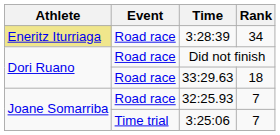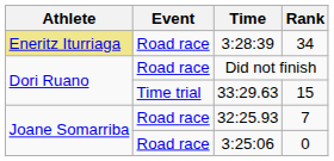 <table class=wikitable style="font-size:90%">
 <tr>
 <th>Athlete</th>
 <th>Event</th>
 <th>Time</th>
 <th>Rank</th>
 </tr>
 <tr align=center>
 <td align=left style="background: khaki;"><a href='#'>Eneritz Iturriaga</a></td>
 <td align=left><a href='#'>Road race</a></td>
 <td>3:28:39</td>
 <td>34</td>
 </tr>
 <tr align=center>
 <td align=left rowspan=2><a href='#'>Dori Ruano</a></td>
 <td align=left><a href='#'>Road race</a></td>
 <td colspan=2>Did not finish</td>
 </tr>
 <tr align=center>
-<td align=left><a href='#'>Road race</a></td>
+<td align=left><a href='#'>Time trial</a></td>
 <td>33:29.63</td>
-<td>18</td>
+<td>15</td>
 </tr>
 <tr align=center>
 <td align=left rowspan=2><a href='#'>Joane Somarriba</a></td>
 <td align=left><a href='#'>Road race</a></td>
 <td>32:25.93</td>
 <td>7</td>
 </tr>
 <tr align=center>
-<td align=left><a href='#'>Time trial</a></td>
+<td align=left><a href='#'>Road race</a></td>
 <td>3:25:06</td>
-<td>7</td>
+<td>0</td>
 </tr>
 </table>
